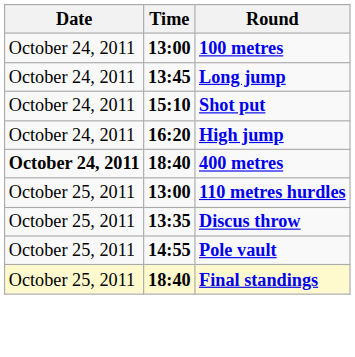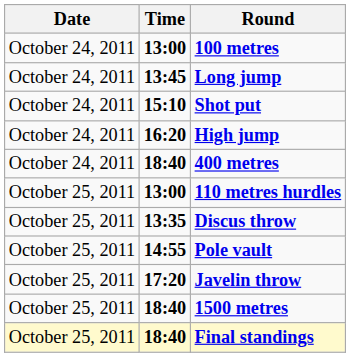 <table class="wikitable">
 <tr>
 <th>Date</th>
 <th>Time</th>
 <th>Round</th>
 </tr>
 <tr>
 <td>October 24, 2011</td>
 <td><strong>13:00</strong></td>
 <td><strong><a href='#'>100 metres</a></strong></td>
 </tr>
 <tr>
 <td>October 24, 2011</td>
 <td><strong>13:45</strong></td>
 <td><strong><a href='#'>Long jump</a></strong></td>
 </tr>
 <tr>
 <td>October 24, 2011</td>
 <td><strong>15:10</strong></td>
 <td><strong><a href='#'>Shot put</a></strong></td>
 </tr>
 <tr>
 <td>October 24, 2011</td>
 <td><strong>16:20</strong></td>
 <td><strong><a href='#'>High jump</a></strong></td>
 </tr>
 <tr>
-<td><strong>October 24, 2011</strong></td>
+<td>October 24, 2011</td>
 <td><strong>18:40</strong></td>
 <td><strong><a href='#'>400 metres</a></strong></td>
 </tr>
 <tr>
 <td>October 25, 2011</td>
 <td><strong>13:00</strong></td>
 <td><strong><a href='#'>110 metres hurdles</a></strong></td>
 </tr>
 <tr>
 <td>October 25, 2011</td>
 <td><strong>13:35</strong></td>
 <td><strong><a href='#'>Discus throw</a></strong></td>
 </tr>
 <tr>
 <td>October 25, 2011</td>
 <td><strong>14:55</strong></td>
 <td><strong><a href='#'>Pole vault</a></strong></td>
 </tr>
+<tr>
+<td>October 25, 2011</td>
+<td><strong>17:20</strong></td>
+<td><strong><a href='#'>Javelin throw</a></strong></td>
+</tr>
+<tr>
+<td>October 25, 2011</td>
+<td><strong>18:40</strong></td>
+<td><strong><a href='#'>1500 metres</a></strong></td>
+</tr>
 <tr style=background:lemonchiffon>
 <td>October 25, 2011</td>
 <td><strong>18:40</strong></td>
 <td><strong><a href='#'>Final standings</a></strong></td>
 </tr>
 </table>
